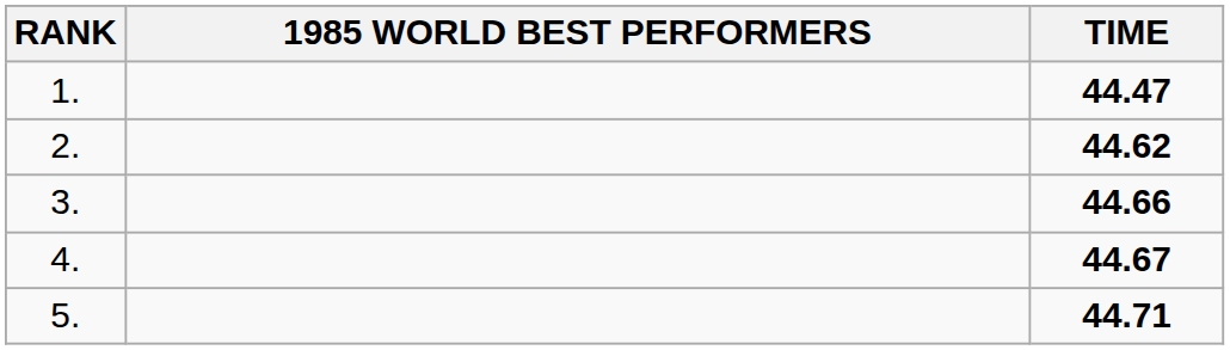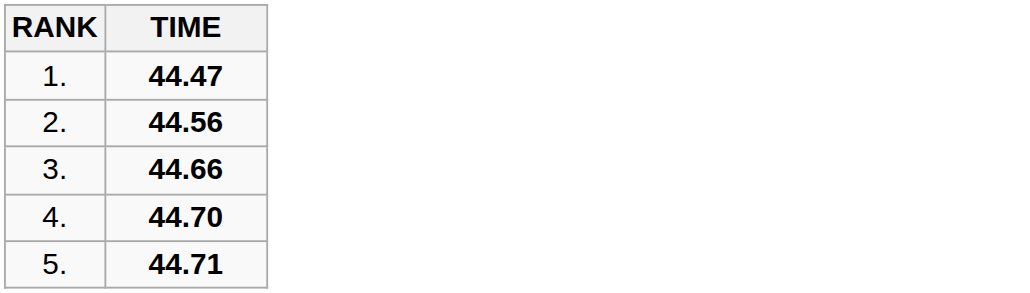 <table class="wikitable sortable">
 <tr>
 <th>RANK</th>
-<th align="center" style="width: 25em">1985 WORLD BEST PERFORMERS</th>
 <th align="center" style="width: 5em">TIME</th>
 </tr>
 <tr>
 <td align="center">1.</td>
-<td></td>
 <td align="center"><strong>44.47</strong></td>
 </tr>
 <tr>
 <td align="center">2.</td>
-<td></td>
-<td align="center"><strong>44.62</strong></td>
+<td align="center"><strong>44.56</strong></td>
 </tr>
 <tr>
 <td align="center">3.</td>
-<td></td>
 <td align="center"><strong>44.66</strong></td>
 </tr>
 <tr>
 <td align="center">4.</td>
-<td></td>
-<td align="center"><strong>44.67</strong></td>
+<td align="center"><strong>44.70</strong></td>
 </tr>
 <tr>
 <td align="center">5.</td>
-<td></td>
 <td align="center"><strong>44.71</strong></td>
 </tr>
 </table>
